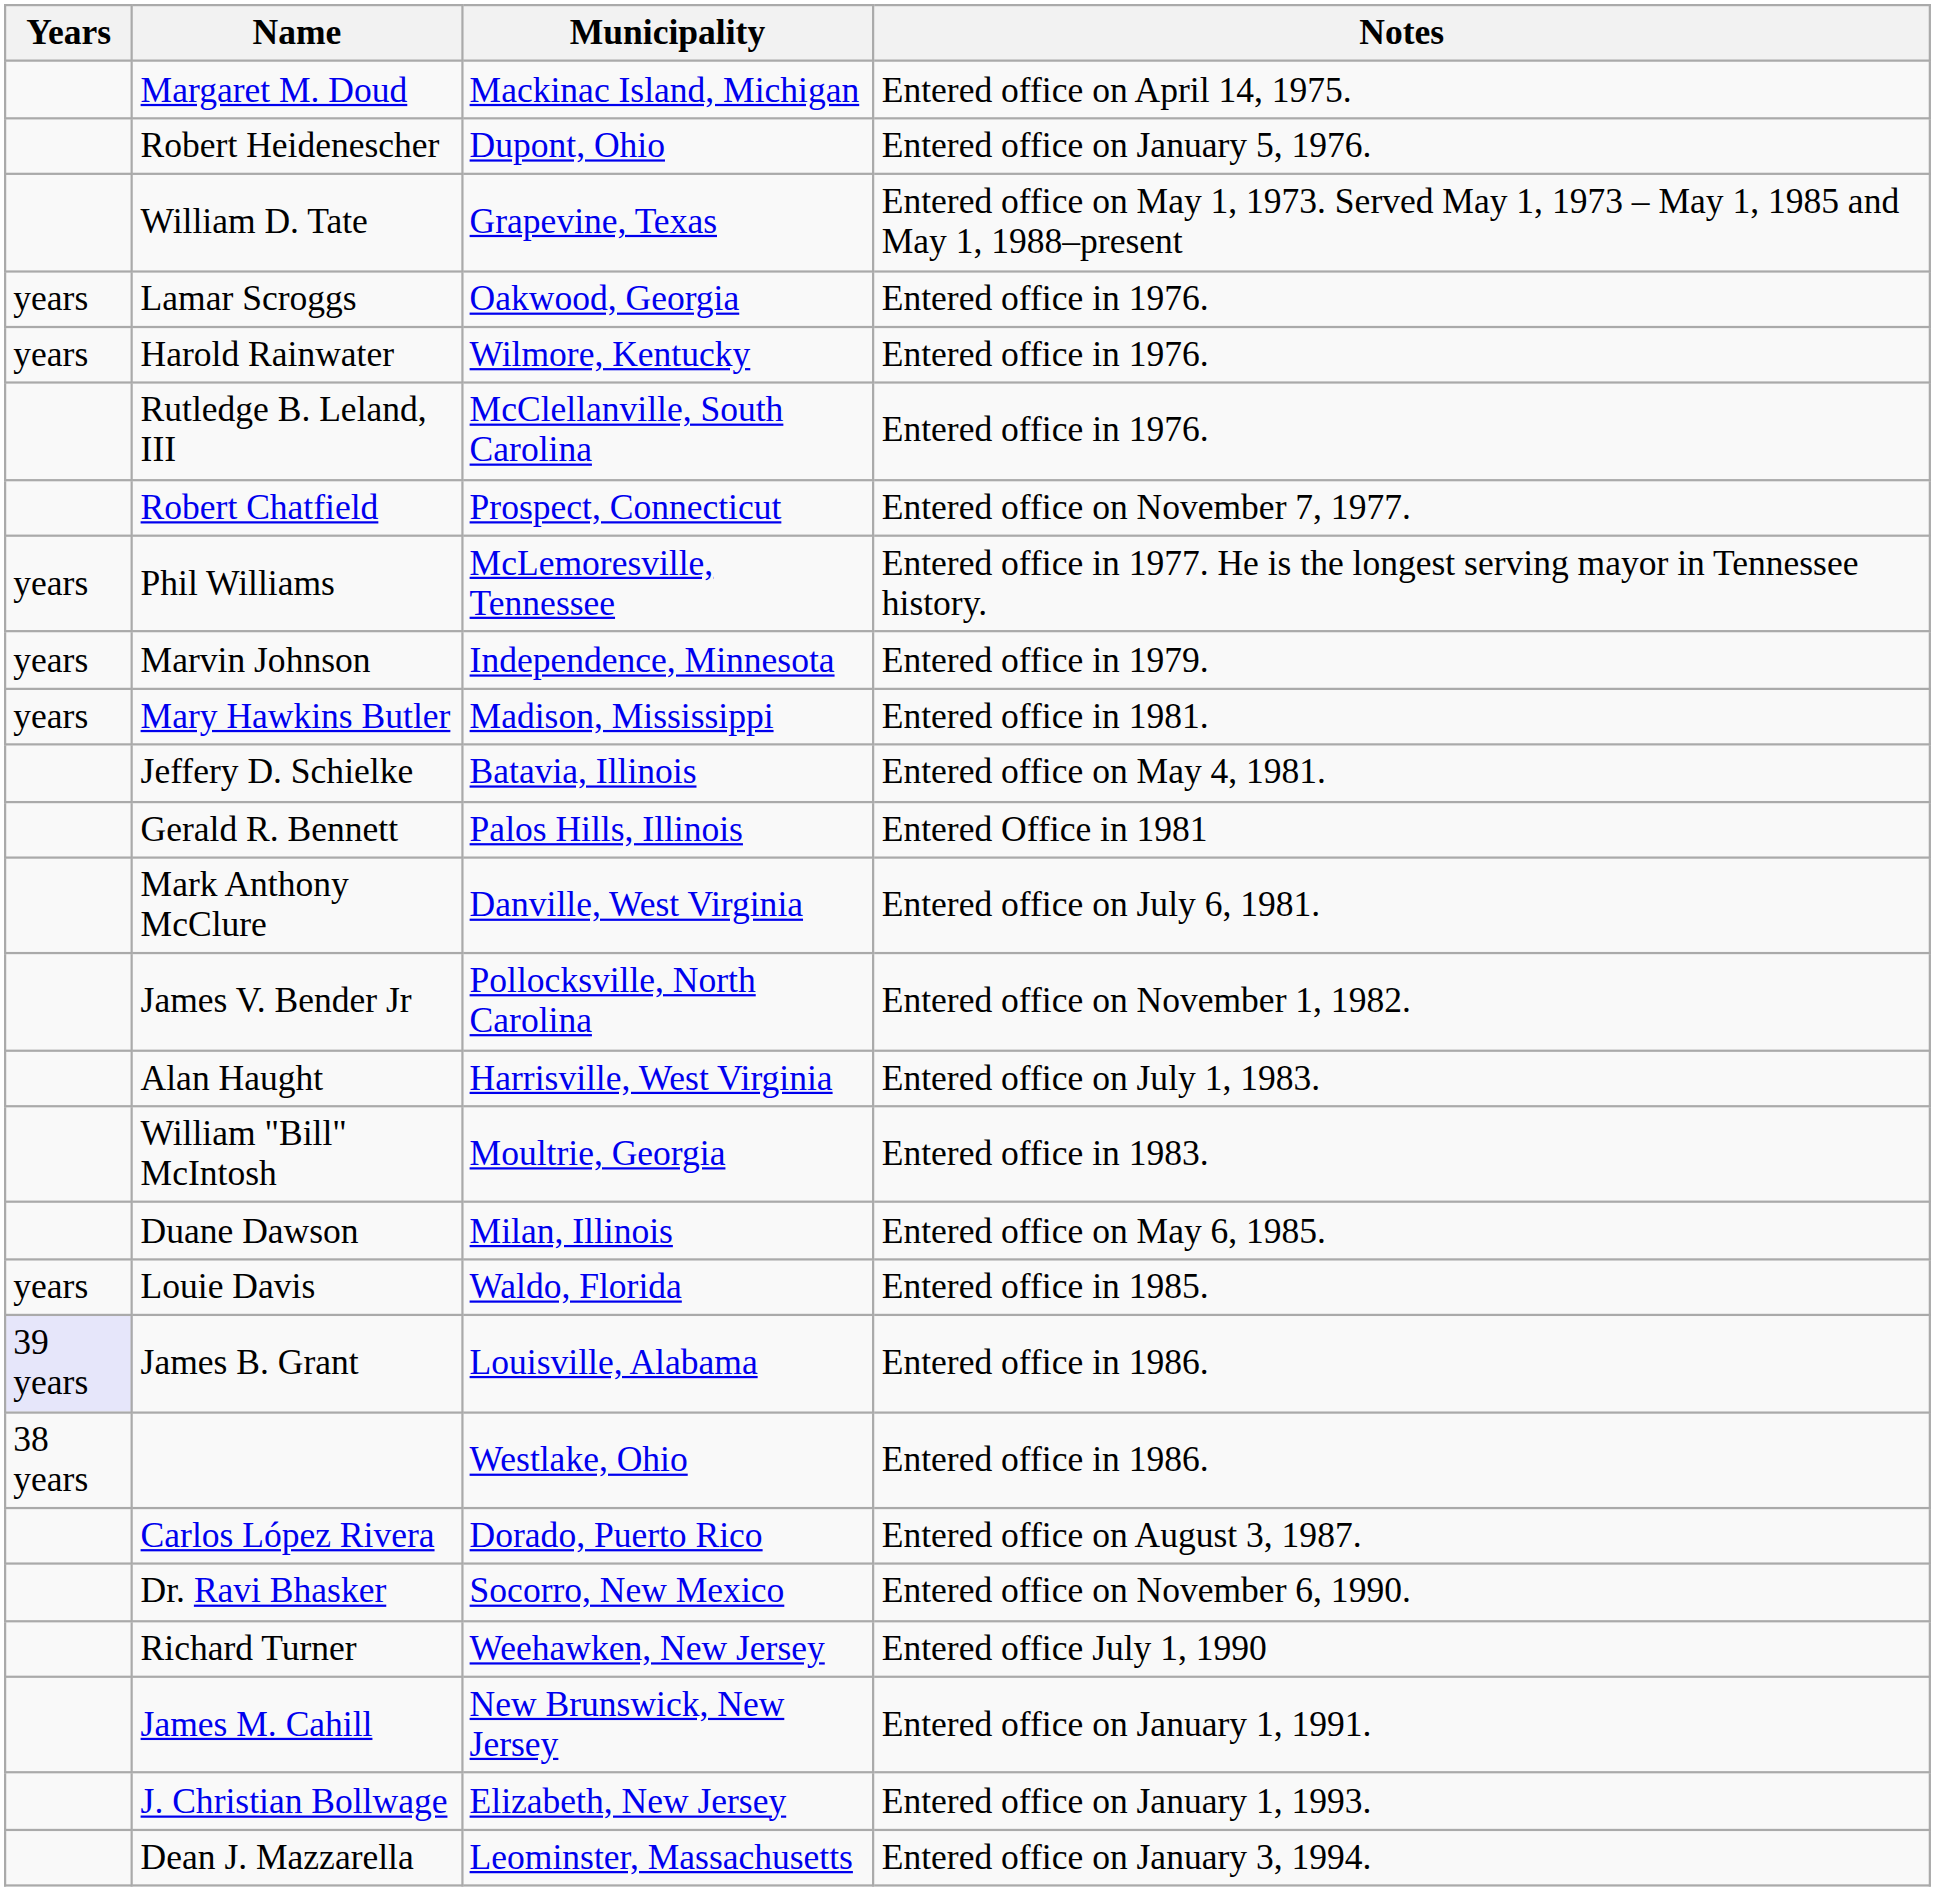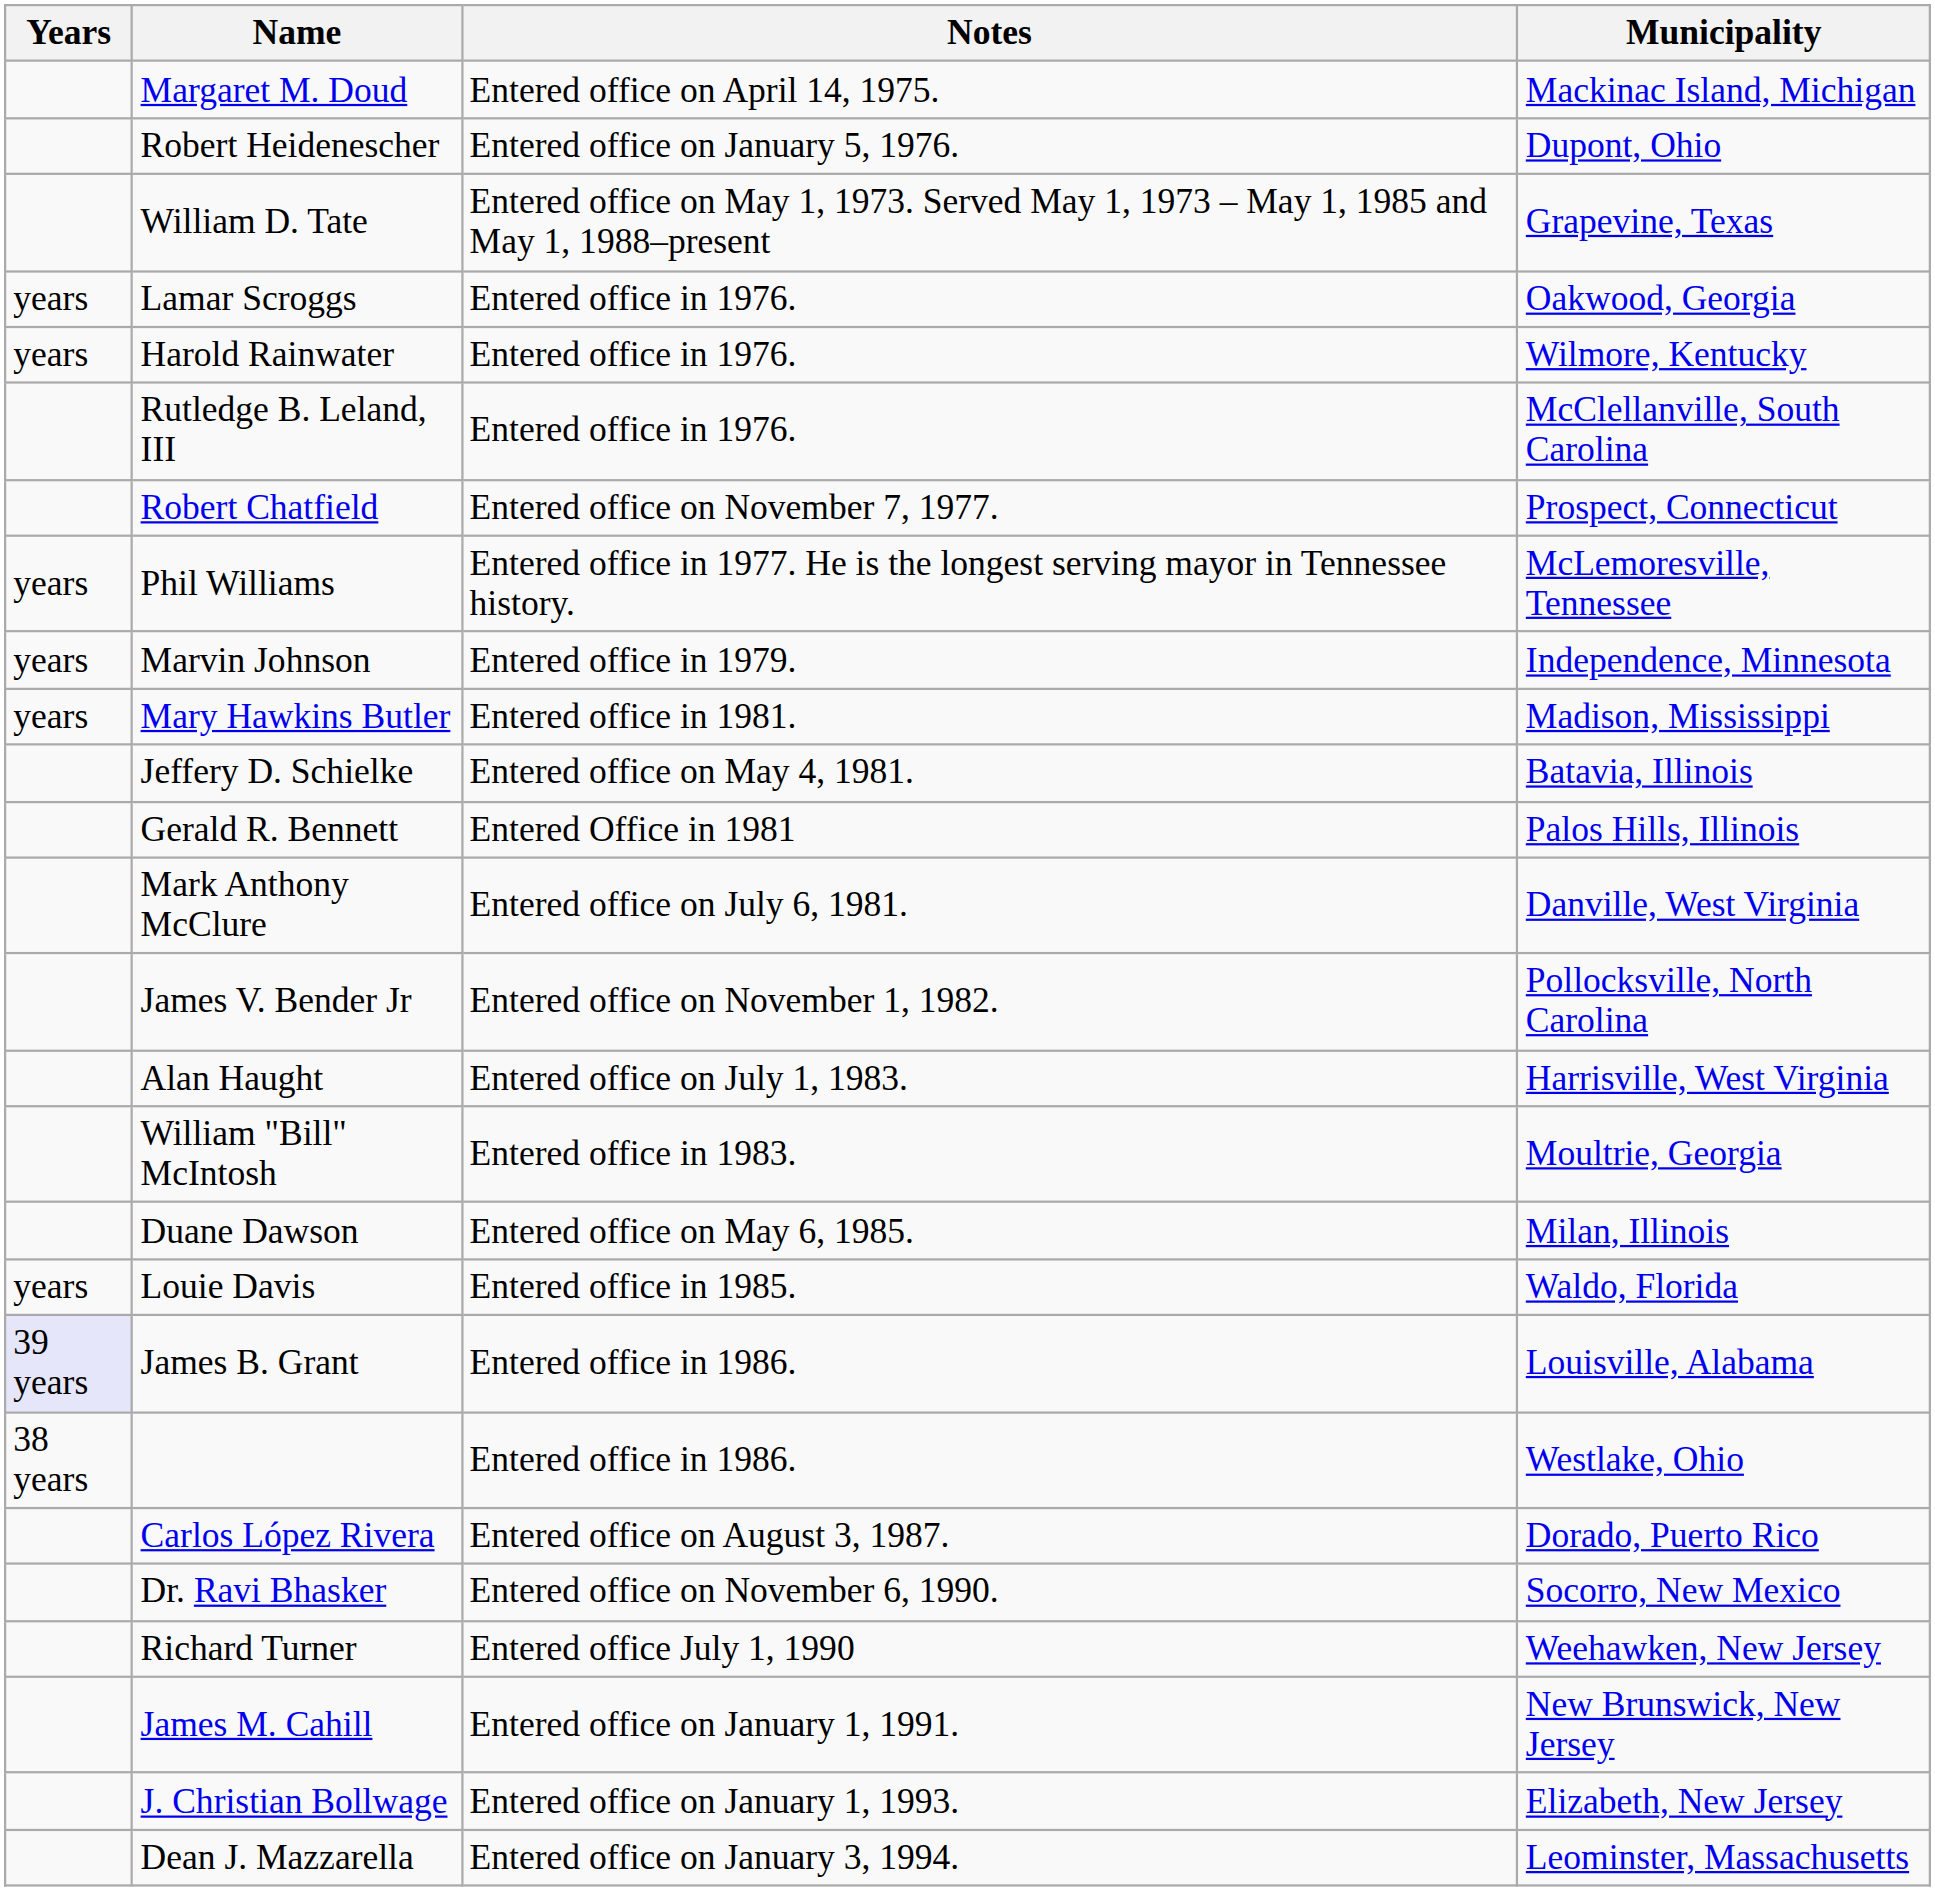 <table class="wikitable sortable mw-datatable sticky-header">
 <tr>
 <th>Years</th>
 <th>Name</th>
+<th>Notes</th>
 <th>Municipality</th>
-<th>Notes</th>
 </tr>
 <tr>
 <td></td>
 <td><a href='#'>Margaret M. Doud</a></td>
+<td>Entered office on April 14, 1975.</td>
 <td><a href='#'>Mackinac Island, Michigan</a></td>
-<td>Entered office on April 14, 1975.</td>
 </tr>
 <tr>
 <td></td>
 <td>Robert Heidenescher</td>
+<td>Entered office on January 5, 1976.</td>
 <td><a href='#'>Dupont, Ohio</a></td>
-<td>Entered office on January 5, 1976.</td>
 </tr>
 <tr>
 <td></td>
 <td>William D. Tate</td>
+<td>Entered office on May 1, 1973. Served May 1, 1973 – May 1, 1985 and May 1, 1988–present</td>
 <td><a href='#'>Grapevine, Texas</a></td>
-<td>Entered office on May 1, 1973. Served May 1, 1973 – May 1, 1985 and May 1, 1988–present</td>
 </tr>
 <tr>
 <td> years</td>
 <td>Lamar Scroggs</td>
+<td>Entered office in 1976.</td>
 <td><a href='#'>Oakwood, Georgia</a></td>
-<td>Entered office in 1976.</td>
 </tr>
 <tr>
 <td> years</td>
 <td>Harold Rainwater</td>
+<td>Entered office in 1976.</td>
 <td><a href='#'>Wilmore, Kentucky</a></td>
-<td>Entered office in 1976.</td>
 </tr>
 <tr>
 <td></td>
 <td>Rutledge B. Leland, III</td>
+<td>Entered office in 1976.</td>
 <td><a href='#'>McClellanville, South Carolina</a></td>
-<td>Entered office in 1976.</td>
 </tr>
 <tr>
 <td></td>
 <td><a href='#'>Robert Chatfield</a></td>
+<td>Entered office on November 7, 1977.</td>
 <td><a href='#'>Prospect, Connecticut</a></td>
-<td>Entered office on November 7, 1977.</td>
 </tr>
 <tr>
 <td> years</td>
 <td>Phil Williams</td>
+<td>Entered office in 1977. He is the longest serving mayor in Tennessee history.</td>
 <td><a href='#'>McLemoresville, Tennessee</a></td>
-<td>Entered office in 1977. He is the longest serving mayor in Tennessee history.</td>
 </tr>
 <tr>
 <td> years</td>
 <td>Marvin Johnson</td>
+<td>Entered office in 1979.</td>
 <td><a href='#'>Independence, Minnesota</a></td>
-<td>Entered office in 1979.</td>
 </tr>
 <tr>
 <td> years</td>
 <td><a href='#'>Mary Hawkins Butler</a></td>
+<td>Entered office in 1981.</td>
 <td><a href='#'>Madison, Mississippi</a></td>
-<td>Entered office in 1981.</td>
 </tr>
 <tr>
 <td></td>
 <td>Jeffery D. Schielke</td>
+<td>Entered office on May 4, 1981.</td>
 <td><a href='#'>Batavia, Illinois</a></td>
-<td>Entered office on May 4, 1981.</td>
 </tr>
 <tr>
 <td></td>
 <td>Gerald R. Bennett</td>
+<td>Entered Office in 1981 </td>
 <td><a href='#'>Palos Hills, Illinois</a></td>
-<td>Entered Office in 1981 </td>
 </tr>
 <tr>
 <td></td>
 <td>Mark Anthony McClure</td>
+<td>Entered office on July 6, 1981.</td>
 <td><a href='#'>Danville, West Virginia</a></td>
-<td>Entered office on July 6, 1981.</td>
 </tr>
 <tr>
 <td></td>
 <td>James V. Bender Jr</td>
+<td>Entered office on November 1, 1982.</td>
 <td><a href='#'>Pollocksville, North Carolina</a></td>
-<td>Entered office on November 1, 1982.</td>
 </tr>
 <tr>
 <td></td>
 <td>Alan Haught</td>
+<td>Entered office on July 1, 1983.</td>
 <td><a href='#'>Harrisville, West Virginia</a></td>
-<td>Entered office on July 1, 1983.</td>
 </tr>
 <tr>
 <td></td>
 <td>William "Bill" McIntosh</td>
+<td>Entered office in 1983.</td>
 <td><a href='#'>Moultrie, Georgia</a></td>
-<td>Entered office in 1983.</td>
 </tr>
 <tr>
 <td></td>
 <td>Duane Dawson</td>
+<td>Entered office on May 6, 1985.</td>
 <td><a href='#'>Milan, Illinois</a></td>
-<td>Entered office on May 6, 1985.</td>
 </tr>
 <tr>
 <td> years</td>
 <td>Louie Davis</td>
+<td>Entered office in 1985.</td>
 <td><a href='#'>Waldo, Florida</a></td>
-<td>Entered office in 1985.</td>
 </tr>
 <tr>
 <td style="background: lavender;">39 years</td>
 <td>James B. Grant</td>
+<td>Entered office in 1986.</td>
 <td><a href='#'>Louisville, Alabama</a></td>
-<td>Entered office in 1986.</td>
 </tr>
 <tr>
 <td>38 years</td>
 <td></td>
+<td>Entered office in 1986.</td>
 <td><a href='#'>Westlake, Ohio</a></td>
-<td>Entered office in 1986.</td>
 </tr>
 <tr>
 <td></td>
 <td><a href='#'>Carlos López Rivera</a></td>
+<td>Entered office on August 3, 1987.</td>
 <td><a href='#'>Dorado, Puerto Rico</a></td>
-<td>Entered office on August 3, 1987.</td>
 </tr>
 <tr>
 <td></td>
 <td>Dr. <a href='#'>Ravi Bhasker</a></td>
+<td>Entered office on November 6, 1990.</td>
 <td><a href='#'>Socorro, New Mexico</a></td>
-<td>Entered office on November 6, 1990.</td>
 </tr>
 <tr>
 <td></td>
 <td>Richard Turner</td>
+<td>Entered office July 1, 1990</td>
 <td><a href='#'>Weehawken, New Jersey</a></td>
-<td>Entered office July 1, 1990</td>
 </tr>
 <tr>
 <td></td>
 <td><a href='#'>James M. Cahill</a></td>
+<td>Entered office on January 1, 1991.</td>
 <td><a href='#'>New Brunswick, New Jersey</a></td>
-<td>Entered office on January 1, 1991.</td>
 </tr>
 <tr>
 <td></td>
 <td><a href='#'>J. Christian Bollwage</a></td>
+<td>Entered office on January 1, 1993.</td>
 <td><a href='#'>Elizabeth, New Jersey</a></td>
-<td>Entered office on January 1, 1993.</td>
 </tr>
 <tr>
 <td></td>
 <td>Dean J. Mazzarella</td>
+<td>Entered office on January 3, 1994.</td>
 <td><a href='#'>Leominster, Massachusetts</a></td>
-<td>Entered office on January 3, 1994.</td>
 </tr>
 </table>
